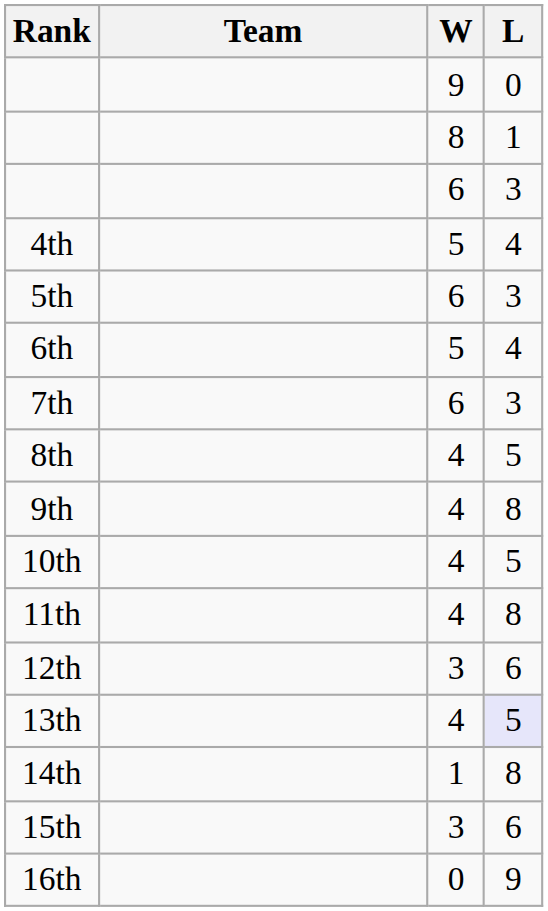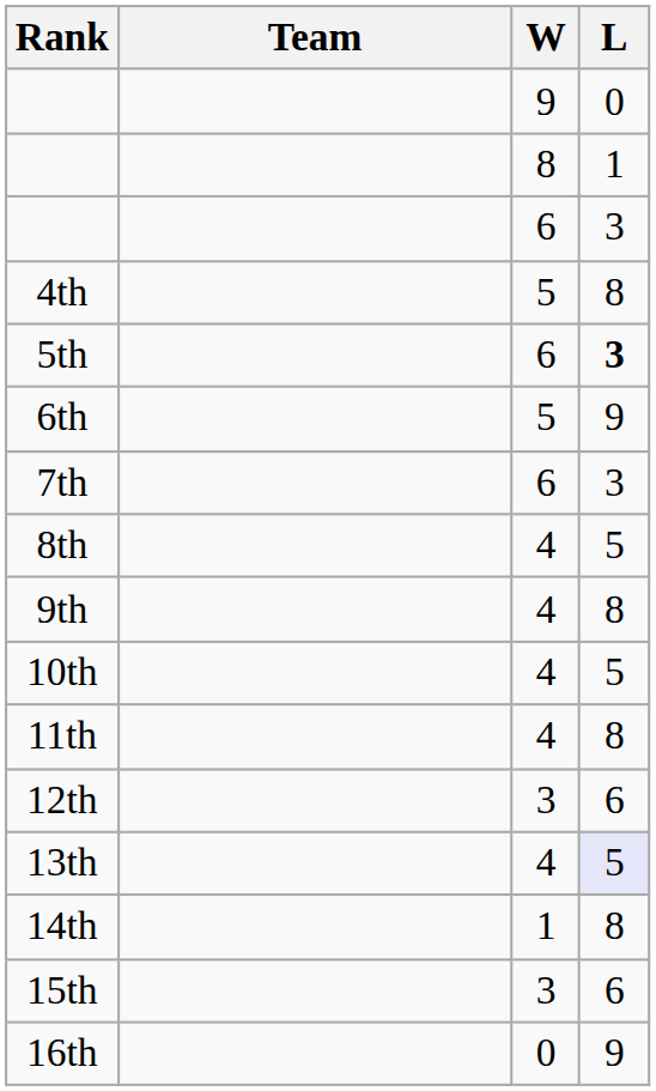 <table class=wikitable>
 <tr>
 <th>Rank</th>
 <th width=150px>Team</th>
 <th width=20px>W</th>
 <th width=20px>L</th>
 </tr>
 <tr align=center>
 <td></td>
 <td align=left></td>
 <td>9</td>
 <td>0</td>
 </tr>
 <tr align=center>
 <td></td>
 <td align=left></td>
 <td>8</td>
 <td>1</td>
 </tr>
 <tr align=center>
 <td></td>
 <td align=left></td>
 <td>6</td>
 <td>3</td>
 </tr>
 <tr align=center>
 <td>4th</td>
 <td align=left></td>
 <td>5</td>
-<td>4</td>
+<td>8</td>
 </tr>
 <tr align=center>
 <td>5th</td>
 <td align=left></td>
 <td>6</td>
-<td>3</td>
+<td><strong>3</strong></td>
 </tr>
 <tr align=center>
 <td>6th</td>
 <td align=left></td>
 <td>5</td>
-<td>4</td>
+<td>9</td>
 </tr>
 <tr align=center>
 <td>7th</td>
 <td align=left></td>
 <td>6</td>
 <td>3</td>
 </tr>
 <tr align=center>
 <td>8th</td>
 <td align=left></td>
 <td>4</td>
 <td>5</td>
 </tr>
 <tr align=center>
 <td>9th</td>
 <td align=left></td>
 <td>4</td>
 <td>8</td>
 </tr>
 <tr align=center>
 <td>10th</td>
 <td align=left></td>
 <td>4</td>
 <td>5</td>
 </tr>
 <tr align=center>
 <td>11th</td>
 <td align=left></td>
 <td>4</td>
 <td>8</td>
 </tr>
 <tr align=center>
 <td>12th</td>
 <td align=left></td>
 <td>3</td>
 <td>6</td>
 </tr>
 <tr align=center>
 <td>13th</td>
 <td align=left></td>
 <td>4</td>
 <td style="background: lavender;">5</td>
 </tr>
 <tr align=center>
 <td>14th</td>
 <td align=left></td>
 <td>1</td>
 <td>8</td>
 </tr>
 <tr align=center>
 <td>15th</td>
 <td align=left></td>
 <td>3</td>
 <td>6</td>
 </tr>
 <tr align=center>
 <td>16th</td>
 <td align=left></td>
 <td>0</td>
 <td>9</td>
 </tr>
 </table>
